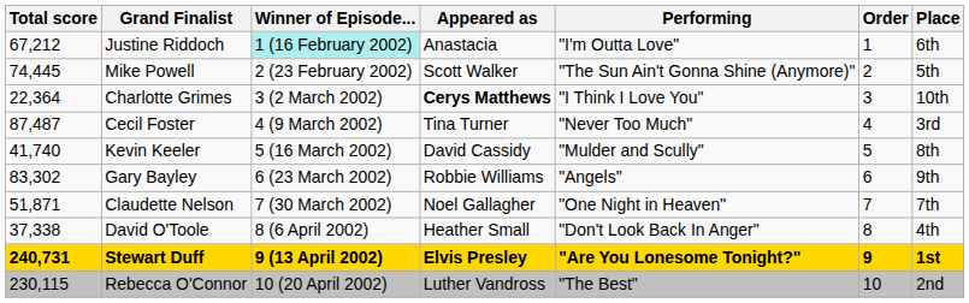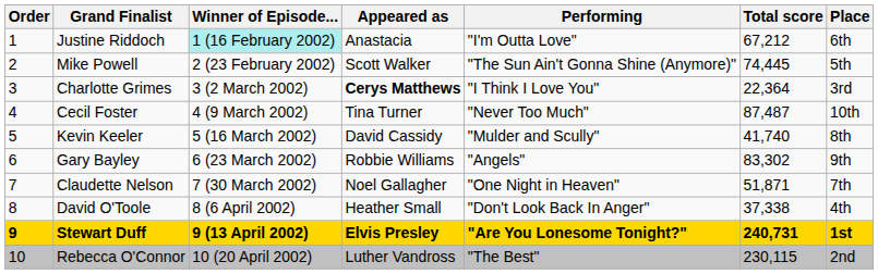 <table class="wikitable sortable">
 <tr>
-<th>Total score</th>
+<th>Order</th>
 <th>Grand Finalist</th>
 <th>Winner of Episode...</th>
 <th>Appeared as</th>
 <th>Performing</th>
-<th>Order</th>
+<th>Total score</th>
 <th>Place</th>
 </tr>
 <tr>
-<td>67,212</td>
+<td>1</td>
 <td>Justine Riddoch</td>
 <td style="background: paleturquoise;">1 (16 February 2002)</td>
 <td>Anastacia</td>
 <td>"I'm Outta Love"</td>
-<td>1</td>
+<td>67,212</td>
 <td>6th</td>
 </tr>
 <tr>
-<td>74,445</td>
+<td>2</td>
 <td>Mike Powell</td>
 <td>2 (23 February 2002)</td>
 <td>Scott Walker</td>
 <td>"The Sun Ain't Gonna Shine (Anymore)"</td>
-<td>2</td>
+<td>74,445</td>
 <td>5th</td>
 </tr>
 <tr>
-<td>22,364</td>
+<td>3</td>
 <td>Charlotte Grimes</td>
 <td>3 (2 March 2002)</td>
 <td><strong>Cerys Matthews</strong></td>
 <td>"I Think I Love You"</td>
-<td>3</td>
-<td>10th</td>
+<td>22,364</td>
+<td>3rd</td>
 </tr>
 <tr>
-<td>87,487</td>
+<td>4</td>
 <td>Cecil Foster</td>
 <td>4 (9 March 2002)</td>
 <td>Tina Turner</td>
 <td>"Never Too Much"</td>
-<td>4</td>
-<td>3rd</td>
+<td>87,487</td>
+<td>10th</td>
 </tr>
 <tr>
-<td>41,740</td>
+<td>5</td>
 <td>Kevin Keeler</td>
 <td>5 (16 March 2002)</td>
 <td>David Cassidy</td>
 <td>"Mulder and Scully"</td>
-<td>5</td>
+<td>41,740</td>
 <td>8th</td>
 </tr>
 <tr>
-<td>83,302</td>
+<td>6</td>
 <td>Gary Bayley</td>
 <td>6 (23 March 2002)</td>
 <td>Robbie Williams</td>
 <td>"Angels"</td>
-<td>6</td>
+<td>83,302</td>
 <td>9th</td>
 </tr>
 <tr>
-<td>51,871</td>
+<td>7</td>
 <td>Claudette Nelson</td>
 <td>7 (30 March 2002)</td>
 <td>Noel Gallagher</td>
 <td>"One Night in Heaven"</td>
-<td>7</td>
+<td>51,871</td>
 <td>7th</td>
 </tr>
 <tr>
-<td>37,338</td>
+<td>8</td>
 <td>David O'Toole</td>
 <td>8 (6 April 2002)</td>
 <td>Heather Small</td>
 <td>"Don't Look Back In Anger"</td>
-<td>8</td>
+<td>37,338</td>
 <td>4th</td>
 </tr>
 <tr style="background:gold;">
-<td><strong>240,731</strong></td>
+<td><strong>9</strong></td>
 <td><strong>Stewart Duff</strong></td>
 <td><strong>9 (13 April 2002)</strong></td>
 <td><strong>Elvis Presley</strong></td>
 <td><strong>"Are You Lonesome Tonight?"</strong></td>
-<td><strong>9</strong></td>
+<td><strong>240,731</strong></td>
 <td><strong>1st</strong></td>
 </tr>
 <tr style="background:silver;">
-<td>230,115</td>
+<td>10</td>
 <td>Rebecca O'Connor</td>
 <td>10 (20 April 2002)</td>
 <td>Luther Vandross</td>
 <td>"The Best"</td>
-<td>10</td>
+<td>230,115</td>
 <td>2nd</td>
 </tr>
 </table>
